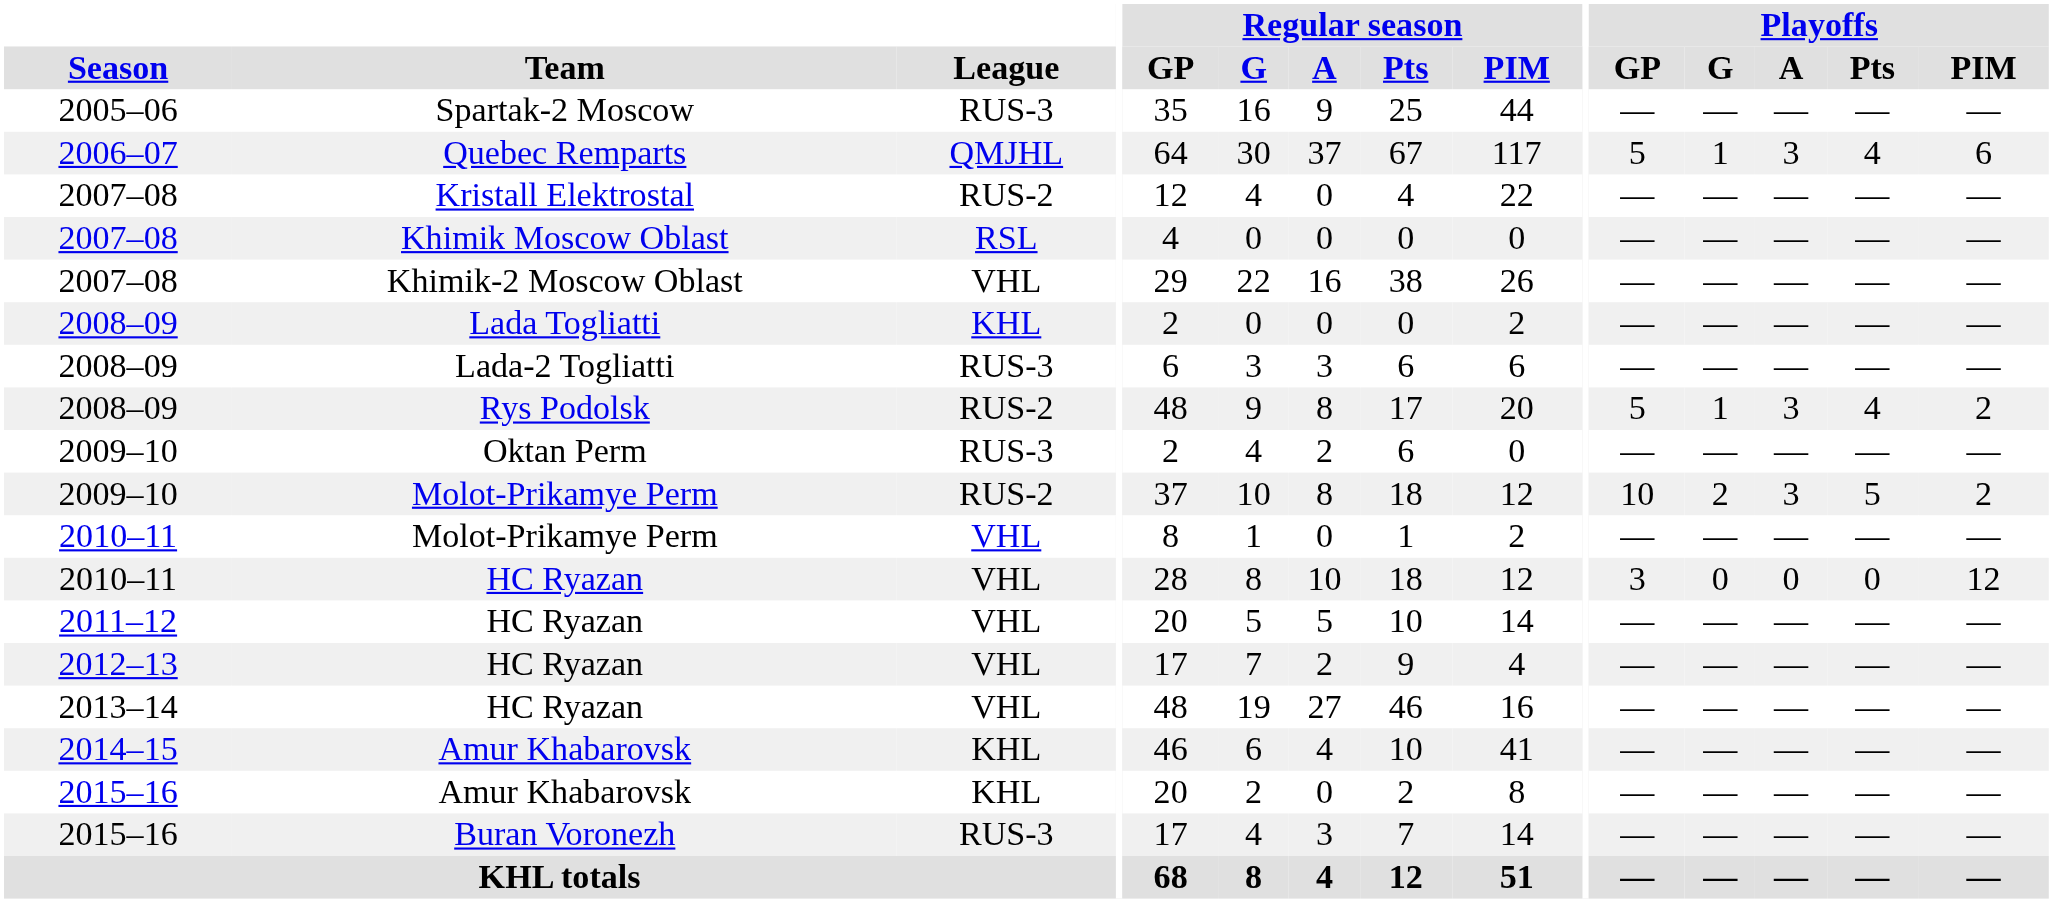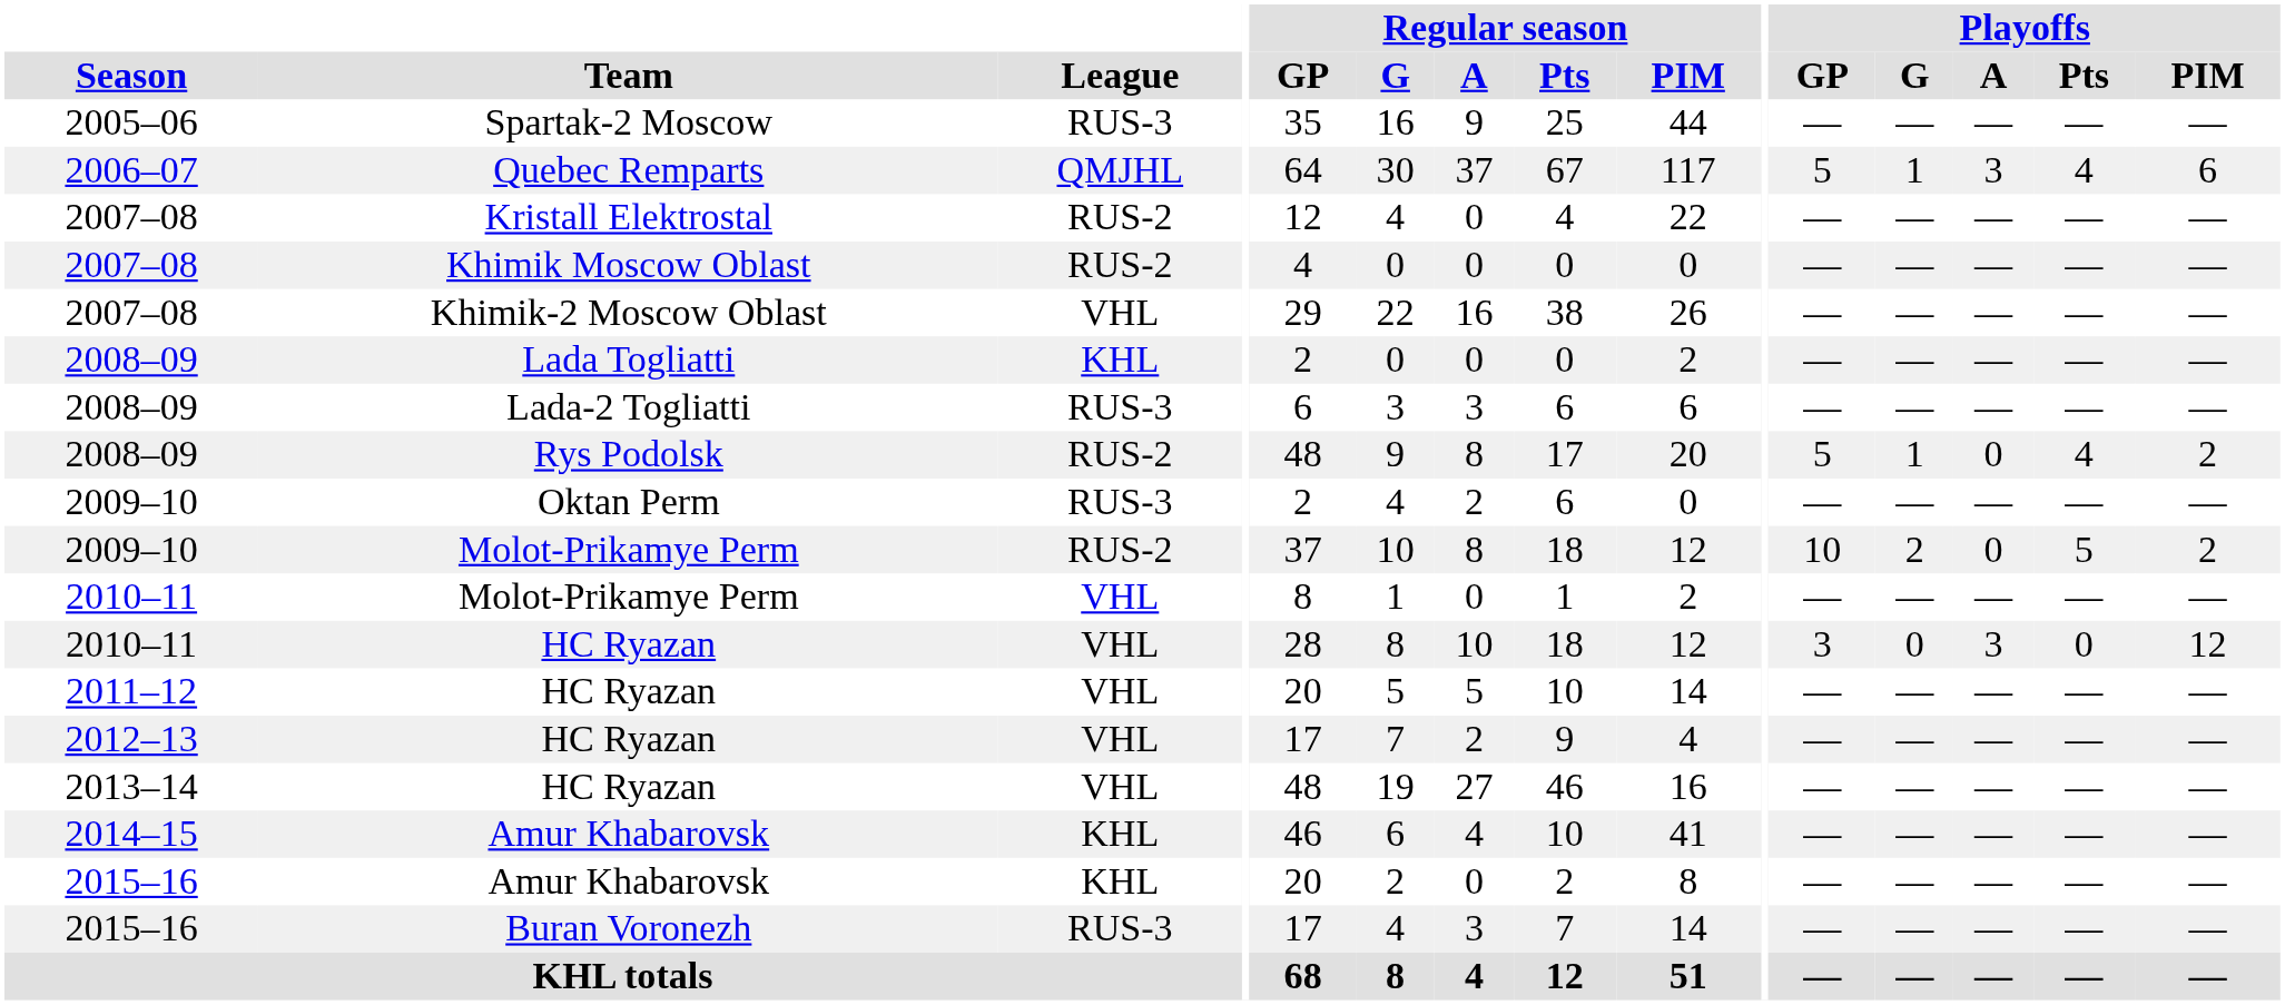 <table border="0" cellpadding="1" cellspacing="0" style="text-align:center; width:60em">
 <tr bgcolor="#e0e0e0">
 <th colspan="3" bgcolor="#ffffff"></th>
 <th rowspan="99" bgcolor="#ffffff"></th>
 <th colspan="5"><a href='#'>Regular season</a></th>
 <th rowspan="99" bgcolor="#ffffff"></th>
 <th colspan="5"><a href='#'>Playoffs</a></th>
 </tr>
 <tr bgcolor="#e0e0e0">
 <th><a href='#'>Season</a></th>
 <th>Team</th>
 <th>League</th>
 <th>GP</th>
 <th><a href='#'>G</a></th>
 <th><a href='#'>A</a></th>
 <th><a href='#'>Pts</a></th>
 <th><a href='#'>PIM</a></th>
 <th>GP</th>
 <th>G</th>
 <th>A</th>
 <th>Pts</th>
 <th>PIM</th>
 </tr>
 <tr ALIGN="center">
 <td>2005–06</td>
 <td>Spartak-2 Moscow</td>
 <td>RUS-3</td>
 <td>35</td>
 <td>16</td>
 <td>9</td>
 <td>25</td>
 <td>44</td>
 <td>—</td>
 <td>—</td>
 <td>—</td>
 <td>—</td>
 <td>—</td>
 </tr>
 <tr ALIGN="center" bgcolor="#f0f0f0">
 <td><a href='#'>2006–07</a></td>
 <td><a href='#'>Quebec Remparts</a></td>
 <td><a href='#'>QMJHL</a></td>
 <td>64</td>
 <td>30</td>
 <td>37</td>
 <td>67</td>
 <td>117</td>
 <td>5</td>
 <td>1</td>
 <td>3</td>
 <td>4</td>
 <td>6</td>
 </tr>
 <tr ALIGN="center">
 <td>2007–08</td>
 <td><a href='#'>Kristall Elektrostal</a></td>
 <td>RUS-2</td>
 <td>12</td>
 <td>4</td>
 <td>0</td>
 <td>4</td>
 <td>22</td>
 <td>—</td>
 <td>—</td>
 <td>—</td>
 <td>—</td>
 <td>—</td>
 </tr>
 <tr ALIGN="center" bgcolor="#f0f0f0">
 <td><a href='#'>2007–08</a></td>
 <td><a href='#'>Khimik Moscow Oblast</a></td>
-<td><a href='#'>RSL</a></td>
+<td>RUS-2</td>
 <td>4</td>
 <td>0</td>
 <td>0</td>
 <td>0</td>
 <td>0</td>
 <td>—</td>
 <td>—</td>
 <td>—</td>
 <td>—</td>
 <td>—</td>
 </tr>
 <tr ALIGN="center">
 <td>2007–08</td>
 <td>Khimik-2 Moscow Oblast</td>
 <td>VHL</td>
 <td>29</td>
 <td>22</td>
 <td>16</td>
 <td>38</td>
 <td>26</td>
 <td>—</td>
 <td>—</td>
 <td>—</td>
 <td>—</td>
 <td>—</td>
 </tr>
 <tr ALIGN="center" bgcolor="#f0f0f0">
 <td><a href='#'>2008–09</a></td>
 <td><a href='#'>Lada Togliatti</a></td>
 <td><a href='#'>KHL</a></td>
 <td>2</td>
 <td>0</td>
 <td>0</td>
 <td>0</td>
 <td>2</td>
 <td>—</td>
 <td>—</td>
 <td>—</td>
 <td>—</td>
 <td>—</td>
 </tr>
 <tr ALIGN="center">
 <td>2008–09</td>
 <td>Lada-2 Togliatti</td>
 <td>RUS-3</td>
 <td>6</td>
 <td>3</td>
 <td>3</td>
 <td>6</td>
 <td>6</td>
 <td>—</td>
 <td>—</td>
 <td>—</td>
 <td>—</td>
 <td>—</td>
 </tr>
 <tr ALIGN="center" bgcolor="#f0f0f0">
 <td>2008–09</td>
 <td><a href='#'>Rys Podolsk</a></td>
 <td>RUS-2</td>
 <td>48</td>
 <td>9</td>
 <td>8</td>
 <td>17</td>
 <td>20</td>
 <td>5</td>
 <td>1</td>
-<td>3</td>
+<td>0</td>
 <td>4</td>
 <td>2</td>
 </tr>
 <tr ALIGN="center">
 <td>2009–10</td>
 <td>Oktan Perm</td>
 <td>RUS-3</td>
 <td>2</td>
 <td>4</td>
 <td>2</td>
 <td>6</td>
 <td>0</td>
 <td>—</td>
 <td>—</td>
 <td>—</td>
 <td>—</td>
 <td>—</td>
 </tr>
 <tr ALIGN="center" bgcolor="#f0f0f0">
 <td>2009–10</td>
 <td><a href='#'>Molot-Prikamye Perm</a></td>
 <td>RUS-2</td>
 <td>37</td>
 <td>10</td>
 <td>8</td>
 <td>18</td>
 <td>12</td>
 <td>10</td>
 <td>2</td>
-<td>3</td>
+<td>0</td>
 <td>5</td>
 <td>2</td>
 </tr>
 <tr ALIGN="center">
 <td><a href='#'>2010–11</a></td>
 <td>Molot-Prikamye Perm</td>
 <td><a href='#'>VHL</a></td>
 <td>8</td>
 <td>1</td>
 <td>0</td>
 <td>1</td>
 <td>2</td>
 <td>—</td>
 <td>—</td>
 <td>—</td>
 <td>—</td>
 <td>—</td>
 </tr>
 <tr ALIGN="center" bgcolor="#f0f0f0">
 <td>2010–11</td>
 <td><a href='#'>HC Ryazan</a></td>
 <td>VHL</td>
 <td>28</td>
 <td>8</td>
 <td>10</td>
 <td>18</td>
 <td>12</td>
 <td>3</td>
 <td>0</td>
-<td>0</td>
+<td>3</td>
 <td>0</td>
 <td>12</td>
 </tr>
 <tr ALIGN="center">
 <td><a href='#'>2011–12</a></td>
 <td>HC Ryazan</td>
 <td>VHL</td>
 <td>20</td>
 <td>5</td>
 <td>5</td>
 <td>10</td>
 <td>14</td>
 <td>—</td>
 <td>—</td>
 <td>—</td>
 <td>—</td>
 <td>—</td>
 </tr>
 <tr ALIGN="center" bgcolor="#f0f0f0">
 <td><a href='#'>2012–13</a></td>
 <td>HC Ryazan</td>
 <td>VHL</td>
 <td>17</td>
 <td>7</td>
 <td>2</td>
 <td>9</td>
 <td>4</td>
 <td>—</td>
 <td>—</td>
 <td>—</td>
 <td>—</td>
 <td>—</td>
 </tr>
 <tr ALIGN="center">
 <td>2013–14</td>
 <td>HC Ryazan</td>
 <td>VHL</td>
 <td>48</td>
 <td>19</td>
 <td>27</td>
 <td>46</td>
 <td>16</td>
 <td>—</td>
 <td>—</td>
 <td>—</td>
 <td>—</td>
 <td>—</td>
 </tr>
 <tr ALIGN="center" bgcolor="#f0f0f0">
 <td><a href='#'>2014–15</a></td>
 <td><a href='#'>Amur Khabarovsk</a></td>
 <td>KHL</td>
 <td>46</td>
 <td>6</td>
 <td>4</td>
 <td>10</td>
 <td>41</td>
 <td>—</td>
 <td>—</td>
 <td>—</td>
 <td>—</td>
 <td>—</td>
 </tr>
 <tr ALIGN="center">
 <td><a href='#'>2015–16</a></td>
 <td>Amur Khabarovsk</td>
 <td>KHL</td>
 <td>20</td>
 <td>2</td>
 <td>0</td>
 <td>2</td>
 <td>8</td>
 <td>—</td>
 <td>—</td>
 <td>—</td>
 <td>—</td>
 <td>—</td>
 </tr>
 <tr ALIGN="center" bgcolor="#f0f0f0">
 <td>2015–16</td>
 <td><a href='#'>Buran Voronezh</a></td>
 <td>RUS-3</td>
 <td>17</td>
 <td>4</td>
 <td>3</td>
 <td>7</td>
 <td>14</td>
 <td>—</td>
 <td>—</td>
 <td>—</td>
 <td>—</td>
 <td>—</td>
 </tr>
 <tr bgcolor="#e0e0e0">
 <th colspan="3">KHL totals</th>
 <th>68</th>
 <th>8</th>
 <th>4</th>
 <th>12</th>
 <th>51</th>
 <th>—</th>
 <th>—</th>
 <th>—</th>
 <th>—</th>
 <th>—</th>
 </tr>
 </table>
